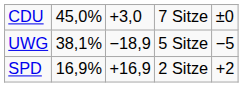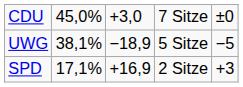 <table class="wikitable">
 <tr>
 <td><a href='#'>CDU</a></td>
 <td>45,0%</td>
 <td>+3,0</td>
 <td>7 Sitze</td>
 <td>±0</td>
 </tr>
 <tr>
 <td><a href='#'>UWG</a></td>
 <td>38,1%</td>
 <td>−18,9</td>
 <td>5 Sitze</td>
 <td>−5</td>
 </tr>
 <tr>
 <td><a href='#'>SPD</a></td>
-<td>16,9%</td>
+<td>17,1%</td>
 <td>+16,9</td>
 <td>2 Sitze</td>
-<td>+2</td>
+<td>+3</td>
 </tr>
 </table>
